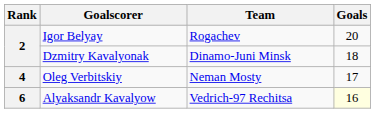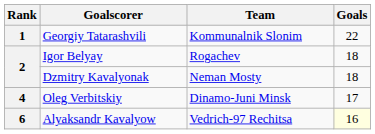 <table class="wikitable" style="font-size: 95%;">
 <tr bgcolor="#CCCCCC" align="center">
 <th>Rank</th>
 <th width=170>Goalscorer</th>
 <th width=170>Team</th>
 <th>Goals</th>
 </tr>
 <tr>
+<th align="center">1</th>
+<td> <a href='#'>Georgiy Tatarashvili</a></td>
+<td><a href='#'>Kommunalnik Slonim</a></td>
+<td align="center">22</td>
+</tr>
+<tr>
 <th align="center" rowspan="2">2</th>
 <td> <a href='#'>Igor Belyay</a></td>
 <td><a href='#'>Rogachev</a></td>
-<td align="center">20</td>
+<td align="center">18</td>
 </tr>
 <tr>
 <td> <a href='#'>Dzmitry Kavalyonak</a></td>
-<td><a href='#'>Dinamo-Juni Minsk</a></td>
+<td><a href='#'>Neman Mosty</a></td>
 <td align="center">18</td>
 </tr>
 <tr>
 <th align="center">4</th>
 <td> <a href='#'>Oleg Verbitskiy</a></td>
-<td><a href='#'>Neman Mosty</a></td>
+<td><a href='#'>Dinamo-Juni Minsk</a></td>
 <td align="center">17</td>
 </tr>
 <tr>
 <th align="center">6</th>
 <td> <a href='#'>Alyaksandr Kavalyow</a></td>
 <td><a href='#'>Vedrich-97 Rechitsa</a></td>
 <td align="center" style="background: lightyellow;">16</td>
 </tr>
 </table>
